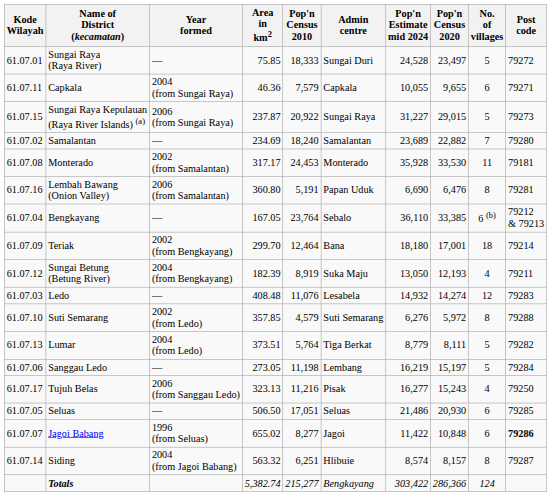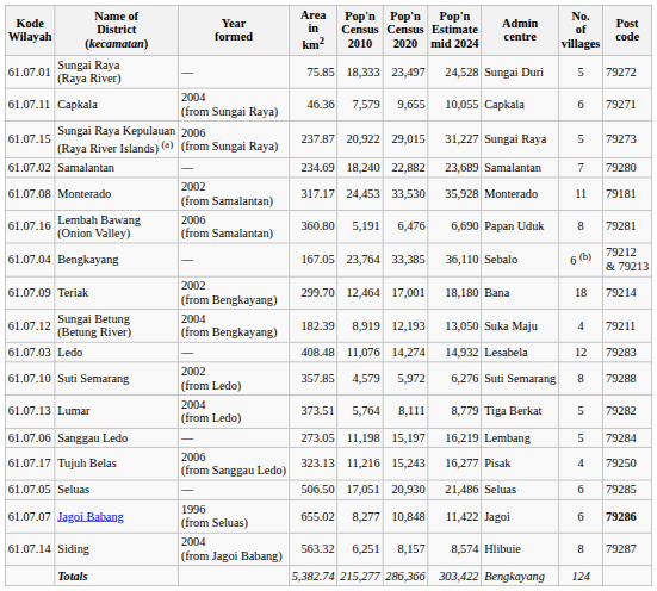 <table class="sortable wikitable">
 <tr>
 <th>Kode <br>Wilayah</th>
 <th>Name of<br>District<br>(<em>kecamatan</em>)</th>
 <th>Year <br>formed</th>
 <th>Area <br> in<br>km<sup>2</sup></th>
 <th>Pop'n<br>Census<br>2010</th>
+<th>Pop'n<br>Census<br>2020</th>
+<th>Pop'n<br>Estimate<br>mid 2024</th>
 <th>Admin<br>centre</th>
-<th>Pop'n<br>Estimate<br>mid 2024</th>
-<th>Pop'n<br>Census<br>2020</th>
 <th>No.<br>of<br>villages</th>
 <th>Post<br>code</th>
 </tr>
 <tr>
 <td>61.07.01</td>
 <td>Sungai Raya <br>(Raya River)</td>
 <td>—</td>
 <td align="right">75.85</td>
 <td align="right">18,333</td>
+<td align="right">23,497</td>
+<td align="right">24,528</td>
 <td>Sungai Duri</td>
-<td align="right">24,528</td>
-<td align="right">23,497</td>
 <td align="center">5</td>
 <td>79272</td>
 </tr>
 <tr>
 <td>61.07.11</td>
 <td>Capkala</td>
 <td>2004<br>(from Sungai Raya)</td>
 <td align="right">46.36</td>
 <td align="right">7,579</td>
+<td align="right">9,655</td>
+<td align="right">10,055</td>
 <td>Capkala</td>
-<td align="right">10,055</td>
-<td align="right">9,655</td>
 <td align="center">6</td>
 <td>79271</td>
 </tr>
 <tr>
 <td>61.07.15</td>
 <td>Sungai Raya Kepulauan <br>(Raya River Islands) <sup>(a)</sup></td>
 <td>2006<br>(from Sungai Raya)</td>
 <td align="right">237.87</td>
 <td align="right">20,922</td>
+<td align="right">29,015</td>
+<td align="right">31,227</td>
 <td>Sungai Raya</td>
-<td align="right">31,227</td>
-<td align="right">29,015</td>
 <td align="center">5</td>
 <td>79273</td>
 </tr>
 <tr>
 <td>61.07.02</td>
 <td>Samalantan</td>
 <td>—</td>
 <td align="right">234.69</td>
 <td align="right">18,240</td>
+<td align="right">22,882</td>
+<td align="right">23,689</td>
 <td>Samalantan</td>
-<td align="right">23,689</td>
-<td align="right">22,882</td>
 <td align="center">7</td>
 <td>79280</td>
 </tr>
 <tr>
 <td>61.07.08</td>
 <td>Monterado</td>
 <td>2002<br>(from Samalantan)</td>
 <td align="right">317.17</td>
 <td align="right">24,453</td>
+<td align="right">33,530</td>
+<td align="right">35,928</td>
 <td>Monterado</td>
-<td align="right">35,928</td>
-<td align="right">33,530</td>
 <td align="center">11</td>
 <td>79181</td>
 </tr>
 <tr>
 <td>61.07.16</td>
 <td>Lembah Bawang <br>(Onion Valley)</td>
 <td>2006<br>(from Samalantan)</td>
 <td align="right">360.80</td>
 <td align="right">5,191</td>
+<td align="right">6,476</td>
+<td align="right">6,690</td>
 <td>Papan Uduk</td>
-<td align="right">6,690</td>
-<td align="right">6,476</td>
 <td align="center">8</td>
 <td>79281</td>
 </tr>
 <tr>
 <td>61.07.04</td>
 <td>Bengkayang</td>
 <td>—</td>
 <td align="right">167.05</td>
 <td align="right">23,764</td>
+<td align="right">33,385</td>
+<td align="right">36,110</td>
 <td>Sebalo</td>
-<td align="right">36,110</td>
-<td align="right">33,385</td>
 <td align="center">6 <sup>(b)</sup></td>
 <td>79212<br>& 79213</td>
 </tr>
 <tr>
 <td>61.07.09</td>
 <td>Teriak</td>
 <td>2002<br>(from Bengkayang)</td>
 <td align="right">299.70</td>
 <td align="right">12,464</td>
+<td align="right">17,001</td>
+<td align="right">18,180</td>
 <td>Bana</td>
-<td align="right">18,180</td>
-<td align="right">17,001</td>
 <td align="center">18</td>
 <td>79214</td>
 </tr>
 <tr>
 <td>61.07.12</td>
 <td>Sungai Betung <br>(Betung River)</td>
 <td>2004<br>(from Bengkayang)</td>
 <td align="right">182.39</td>
 <td align="right">8,919</td>
+<td align="right">12,193</td>
+<td align="right">13,050</td>
 <td>Suka Maju</td>
-<td align="right">13,050</td>
-<td align="right">12,193</td>
 <td align="center">4</td>
 <td>79211</td>
 </tr>
 <tr>
 <td>61.07.03</td>
 <td>Ledo</td>
 <td>—</td>
 <td align="right">408.48</td>
 <td align="right">11,076</td>
+<td align="right">14,274</td>
+<td align="right">14,932</td>
 <td>Lesabela</td>
-<td align="right">14,932</td>
-<td align="right">14,274</td>
 <td align="center">12</td>
 <td>79283</td>
 </tr>
 <tr>
 <td>61.07.10</td>
 <td>Suti Semarang</td>
 <td>2002<br>(from Ledo)</td>
 <td align="right">357.85</td>
 <td align="right">4,579</td>
+<td align="right">5,972</td>
+<td align="right">6,276</td>
 <td>Suti Semarang</td>
-<td align="right">6,276</td>
-<td align="right">5,972</td>
 <td align="center">8</td>
 <td>79288</td>
 </tr>
 <tr>
 <td>61.07.13</td>
 <td>Lumar</td>
 <td>2004<br>(from Ledo)</td>
 <td align="right">373.51</td>
 <td align="right">5,764</td>
+<td align="right">8,111</td>
+<td align="right">8,779</td>
 <td>Tiga Berkat</td>
-<td align="right">8,779</td>
-<td align="right">8,111</td>
 <td align="center">5</td>
 <td>79282</td>
 </tr>
 <tr>
 <td>61.07.06</td>
 <td>Sanggau Ledo</td>
 <td>—</td>
 <td align="right">273.05</td>
 <td align="right">11,198</td>
+<td align="right">15,197</td>
+<td align="right">16,219</td>
 <td>Lembang</td>
-<td align="right">16,219</td>
-<td align="right">15,197</td>
 <td align="center">5</td>
 <td>79284</td>
 </tr>
 <tr>
 <td>61.07.17</td>
 <td>Tujuh Belas</td>
 <td>2006<br>(from Sanggau Ledo)</td>
 <td align="right">323.13</td>
 <td align="right">11,216</td>
+<td align="right">15,243</td>
+<td align="right">16,277</td>
 <td>Pisak</td>
-<td align="right">16,277</td>
-<td align="right">15,243</td>
 <td align="center">4</td>
 <td>79250</td>
 </tr>
 <tr>
 <td>61.07.05</td>
 <td>Seluas</td>
 <td>—</td>
 <td align="right">506.50</td>
 <td align="right">17,051</td>
+<td align="right">20,930</td>
+<td align="right">21,486</td>
 <td>Seluas</td>
-<td align="right">21,486</td>
-<td align="right">20,930</td>
 <td align="center">6</td>
 <td>79285</td>
 </tr>
 <tr>
 <td>61.07.07</td>
 <td><a href='#'>Jagoi Babang</a></td>
 <td>1996<br>(from Seluas)</td>
 <td align="right">655.02</td>
 <td align="right">8,277</td>
+<td align="right">10,848</td>
+<td align="right">11,422</td>
 <td>Jagoi</td>
-<td align="right">11,422</td>
-<td align="right">10,848</td>
 <td align="center">6</td>
 <td><strong>79286</strong></td>
 </tr>
 <tr>
 <td>61.07.14</td>
 <td>Siding</td>
 <td>2004<br>(from Jagoi Babang)</td>
 <td align="right">563.32</td>
 <td align="right">6,251</td>
+<td align="right">8,157</td>
+<td align="right">8,574</td>
 <td>Hlibuie</td>
-<td align="right">8,574</td>
-<td align="right">8,157</td>
 <td align="center">8</td>
 <td>79287</td>
 </tr>
 <tr>
 <td></td>
 <td><strong><em>Totals</em></strong></td>
 <td></td>
 <td align="right"><em>5,382.74</em></td>
 <td align="right"><em>215,277</em></td>
+<td align="right"><em>286,366</em></td>
+<td align="right"><em>303,422</em></td>
 <td><em>Bengkayang</em></td>
-<td align="right"><em>303,422</em></td>
-<td align="right"><em>286,366</em></td>
 <td align="center"><em>124</em></td>
 <td></td>
 </tr>
 </table>
